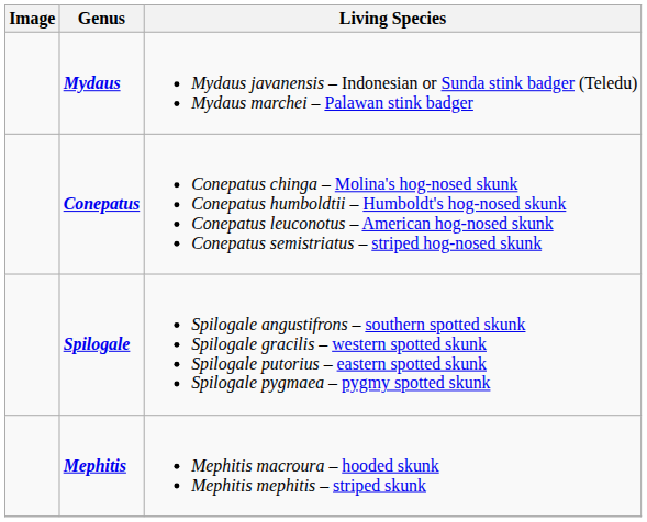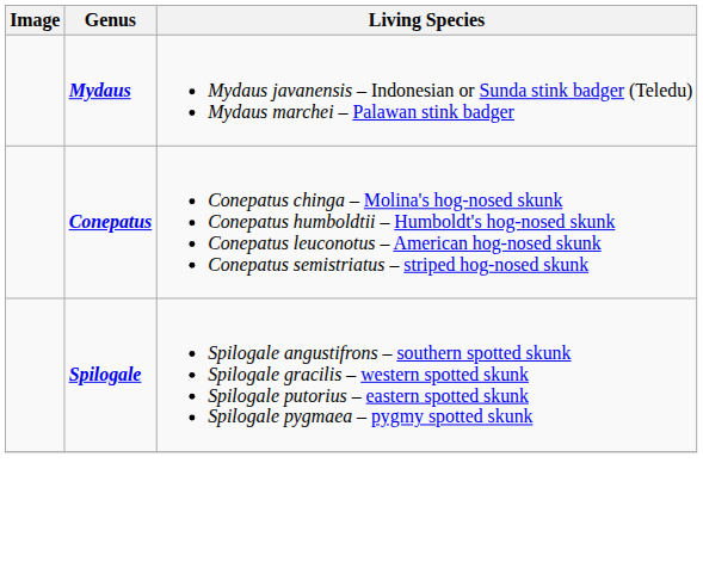 <table class="wikitable">
 <tr>
 <th>Image</th>
 <th>Genus</th>
 <th>Living Species</th>
 </tr>
 <tr>
 <td></td>
 <td><strong><em><a href='#'>Mydaus</a></em></strong> </td>
 <td><br><ul><li><em>Mydaus javanensis</em> – Indonesian or <a href='#'>Sunda stink badger</a> (Teledu)</li><li><em>Mydaus marchei</em> – <a href='#'>Palawan stink badger</a></li></ul></td>
 </tr>
 <tr>
 <td></td>
 <td><strong><em><a href='#'>Conepatus</a></em></strong> </td>
 <td><br><ul><li><em>Conepatus chinga</em> – <a href='#'>Molina's hog-nosed skunk</a></li><li><em>Conepatus humboldtii</em> – <a href='#'>Humboldt's hog-nosed skunk</a></li><li><em>Conepatus leuconotus</em> – <a href='#'>American hog-nosed skunk</a></li><li><em>Conepatus semistriatus</em> – <a href='#'>striped hog-nosed skunk</a></li></ul></td>
 </tr>
 <tr>
 <td></td>
 <td><strong><em><a href='#'>Spilogale</a></em></strong> </td>
 <td><br><ul><li><em>Spilogale angustifrons</em> – <a href='#'>southern spotted skunk</a></li><li><em>Spilogale gracilis</em> – <a href='#'>western spotted skunk</a></li><li><em>Spilogale putorius</em> – <a href='#'>eastern spotted skunk</a></li><li><em>Spilogale pygmaea</em> – <a href='#'>pygmy spotted skunk</a></li></ul></td>
 </tr>
 <tr>
-<td></td>
-<td><strong><em><a href='#'>Mephitis</a></em></strong> </td>
-<td><br><ul><li><em>Mephitis macroura</em> – <a href='#'>hooded skunk</a></li><li><em>Mephitis mephitis</em> – <a href='#'>striped skunk</a></li></ul></td>
-</tr>
-<tr>
 </tr>
 </table>
